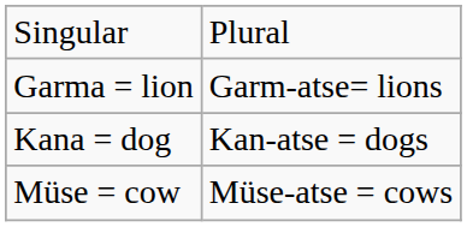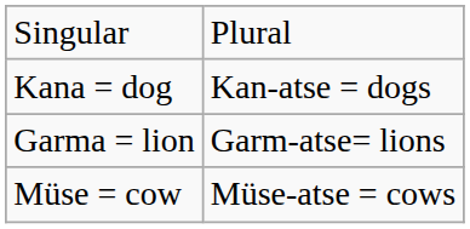 <table class="wikitable">
 <tr>
 <td>Singular</td>
 <td>Plural</td>
 </tr>
 <tr>
+<td>Kana = dog</td>
+<td>Kan-atse = dogs</td>
+</tr>
+<tr>
 <td>Garma = lion</td>
 <td>Garm-atse= lions</td>
-</tr>
-<tr>
-<td>Kana = dog</td>
-<td>Kan-atse = dogs</td>
 </tr>
 <tr>
 <td>Müse = cow</td>
 <td>Müse-atse = cows</td>
 </tr>
 </table>
